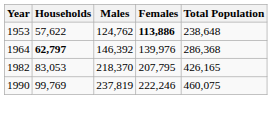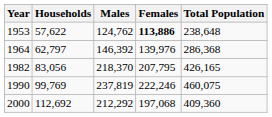 <table class="wikitable">
 <tr>
 <th>Year</th>
 <th>Households</th>
 <th>Males</th>
 <th>Females</th>
 <th>Total Population</th>
 </tr>
 <tr>
 <td>1953</td>
 <td>57,622</td>
 <td>124,762</td>
 <td><strong>113,886</strong></td>
 <td>238,648</td>
 </tr>
 <tr>
 <td>1964</td>
-<td><strong>62,797</strong></td>
+<td>62,797</td>
 <td>146,392</td>
 <td>139,976</td>
 <td>286,368</td>
 </tr>
 <tr>
 <td>1982</td>
-<td>83,053</td>
+<td>83,056</td>
 <td>218,370</td>
 <td>207,795</td>
 <td>426,165</td>
 </tr>
 <tr>
 <td>1990</td>
 <td>99,769</td>
 <td>237,819</td>
 <td>222,246</td>
 <td>460,075</td>
 </tr>
+<tr>
+<td>2000</td>
+<td>112,692</td>
+<td>212,292</td>
+<td>197,068</td>
+<td>409,360</td>
+</tr>
 </table>
